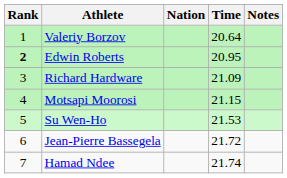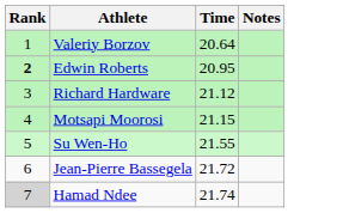 <table class="wikitable sortable" style="text-align:center">
 <tr>
 <th>Rank</th>
 <th>Athlete</th>
-<th>Nation</th>
 <th>Time</th>
 <th>Notes</th>
 </tr>
 <tr bgcolor=bbf3bb>
 <td>1</td>
 <td align=left><a href='#'>Valeriy Borzov</a></td>
-<td align=left></td>
 <td>20.64</td>
 <td></td>
 </tr>
 <tr bgcolor=bbf3bb>
 <td><strong>2</strong></td>
 <td align=left><a href='#'>Edwin Roberts</a></td>
-<td align=left></td>
 <td>20.95</td>
 <td></td>
 </tr>
 <tr bgcolor=bbf3bb>
 <td>3</td>
 <td align=left><a href='#'>Richard Hardware</a></td>
-<td align=left></td>
-<td>21.09</td>
+<td>21.12</td>
 <td></td>
 </tr>
 <tr bgcolor=bbf3bb>
 <td>4</td>
 <td align=left><a href='#'>Motsapi Moorosi</a></td>
-<td align=left></td>
 <td>21.15</td>
 <td></td>
 </tr>
 <tr bgcolor=ccf9cc>
 <td>5</td>
 <td align=left><a href='#'>Su Wen-Ho</a></td>
-<td align=left></td>
-<td>21.53</td>
+<td>21.55</td>
 <td></td>
 </tr>
 <tr>
 <td>6</td>
 <td align=left><a href='#'>Jean-Pierre Bassegela</a></td>
-<td align=left></td>
 <td>21.72</td>
 <td></td>
 </tr>
 <tr>
-<td>7</td>
+<td style="background: lightgrey;">7</td>
 <td align=left><a href='#'>Hamad Ndee</a></td>
-<td align=left></td>
 <td>21.74</td>
 <td></td>
 </tr>
 </table>
